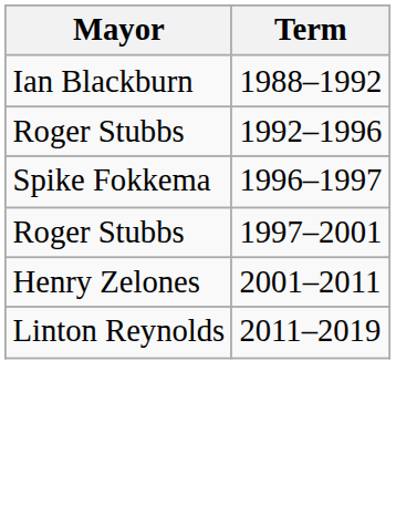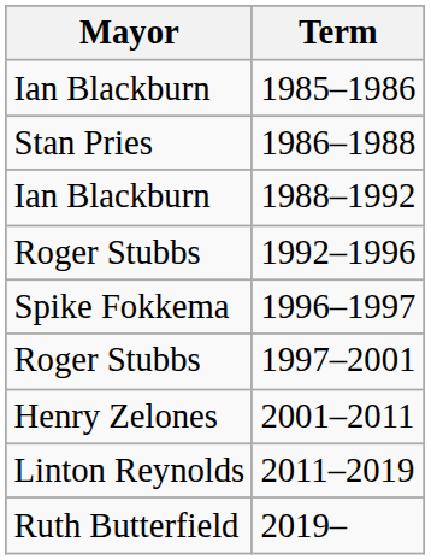 <table class="wikitable">
 <tr>
 <th>Mayor</th>
 <th>Term</th>
+</tr>
+<tr>
+<td>Ian Blackburn</td>
+<td>1985–1986</td>
+</tr>
+<tr>
+<td>Stan Pries</td>
+<td>1986–1988</td>
 </tr>
 <tr>
 <td>Ian Blackburn</td>
 <td>1988–1992</td>
 </tr>
 <tr>
 <td>Roger Stubbs</td>
 <td>1992–1996</td>
 </tr>
 <tr>
 <td>Spike Fokkema</td>
 <td>1996–1997</td>
 </tr>
 <tr>
 <td>Roger Stubbs</td>
 <td>1997–2001</td>
 </tr>
 <tr>
 <td>Henry Zelones</td>
 <td>2001–2011</td>
 </tr>
 <tr>
 <td>Linton Reynolds</td>
 <td>2011–2019</td>
 </tr>
+<tr>
+<td>Ruth Butterfield</td>
+<td>2019–</td>
+</tr>
 </table>
